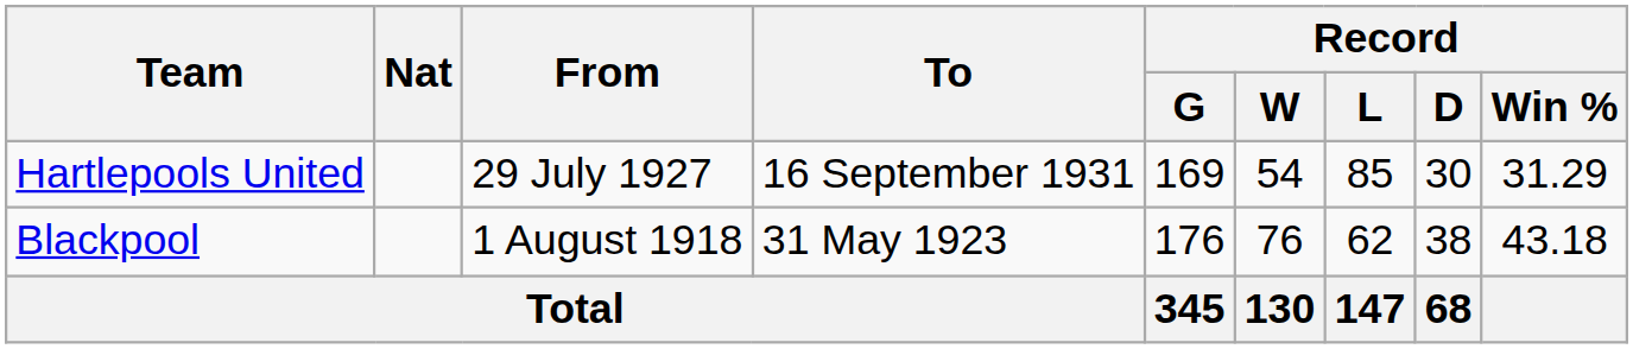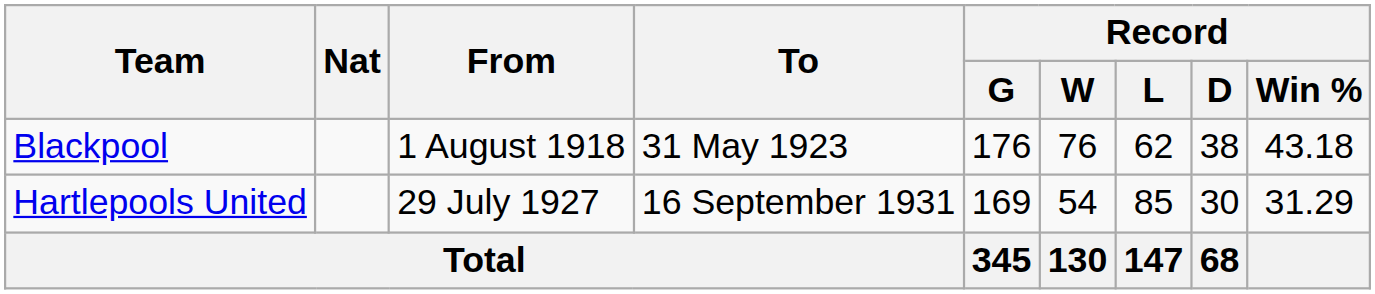 <table class="wikitable" style="text-align: center">
 <tr>
 <th rowspan="2">Team</th>
 <th rowspan="2">Nat</th>
 <th rowspan="2">From</th>
 <th rowspan="2">To</th>
 <th colspan="5">Record</th>
 </tr>
 <tr>
 <th>G</th>
 <th>W</th>
 <th>L</th>
 <th>D</th>
 <th>Win %</th>
 </tr>
 <tr>
+<td align=left><a href='#'>Blackpool</a></td>
+<td></td>
+<td align=left>1 August 1918</td>
+<td align=left>31 May 1923</td>
+<td>176</td>
+<td>76</td>
+<td>62</td>
+<td>38</td>
+<td>43.18</td>
+</tr>
+<tr>
 <td align=left><a href='#'>Hartlepools United</a></td>
 <td></td>
 <td align=left>29 July 1927</td>
 <td align=left>16 September 1931</td>
 <td>169</td>
 <td>54</td>
 <td>85</td>
 <td>30</td>
 <td>31.29</td>
 </tr>
-<tr>
-<td align=left><a href='#'>Blackpool</a></td>
-<td></td>
-<td align=left>1 August 1918</td>
-<td align=left>31 May 1923</td>
-<td>176</td>
-<td>76</td>
-<td>62</td>
-<td>38</td>
-<td>43.18</td>
-</tr>
 <tr |->
 <th colspan="4">Total</th>
 <th>345</th>
 <th>130</th>
 <th>147</th>
 <th>68</th>
 <th></th>
 </tr>
 </table>
